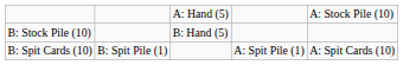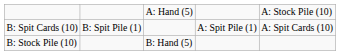 <table class="wikitable">
 <tr>
 <td></td>
 <td></td>
 <td>A: Hand (5)</td>
 <td></td>
 <td>A: Stock Pile (10)</td>
 </tr>
 <tr>
+<td>B: Spit Cards (10)</td>
+<td>B: Spit Pile (1)</td>
+<td></td>
+<td>A: Spit Pile (1)</td>
+<td>A: Spit Cards (10)</td>
+</tr>
+<tr>
 <td>B: Stock Pile (10)</td>
 <td></td>
 <td>B: Hand (5)</td>
 <td></td>
 <td></td>
 </tr>
-<tr>
-<td>B: Spit Cards (10)</td>
-<td>B: Spit Pile (1)</td>
-<td></td>
-<td>A: Spit Pile (1)</td>
-<td>A: Spit Cards (10)</td>
-</tr>
 </table>
